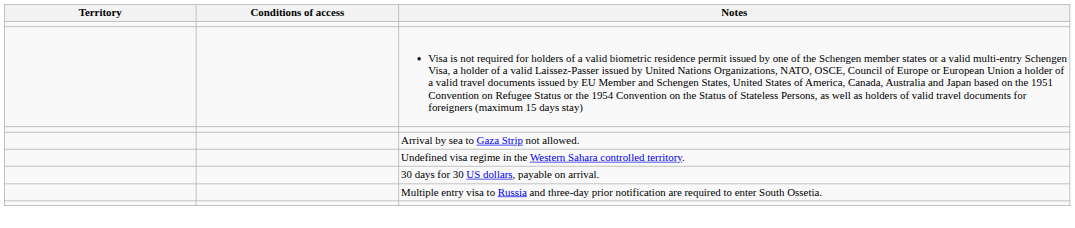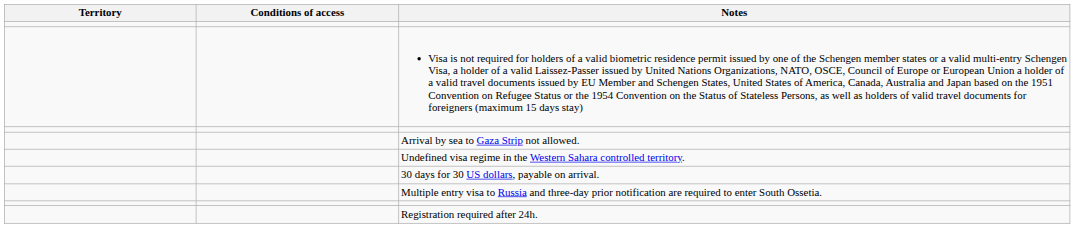 <table class="wikitable" style="text-align: left; table-layout: fixed;">
 <tr>
 <th style="width:18%;">Territory</th>
 <th style="width:19%;">Conditions of access</th>
 <th>Notes</th>
 </tr>
 <tr>
 <td></td>
 <td></td>
 <td></td>
 </tr>
 <tr>
 <td></td>
 <td></td>
 <td><br><ul><li>Visa is not required for holders of a valid biometric residence permit issued by one of the Schengen member states or a valid multi-entry Schengen Visa, a holder of a valid Laissez-Passer issued by United Nations Organizations, NATO, OSCE, Council of Europe or European Union a holder of a valid travel documents issued by EU Member and Schengen States, United States of America, Canada, Australia and Japan based on the 1951 Convention on Refugee Status or the 1954 Convention on the Status of Stateless Persons, as well as holders of valid travel documents for foreigners (maximum 15 days stay)</li></ul></td>
 </tr>
 <tr>
 <td></td>
 <td></td>
 <td></td>
 </tr>
 <tr>
 <td></td>
 <td></td>
 <td>Arrival by sea to <a href='#'>Gaza Strip</a> not allowed.</td>
 </tr>
 <tr>
 <td></td>
 <td></td>
 <td>Undefined visa regime in the <a href='#'>Western Sahara controlled territory</a>.</td>
 </tr>
 <tr>
 <td></td>
 <td></td>
 <td>30 days for 30 <a href='#'>US dollars</a>, payable on arrival.</td>
 </tr>
 <tr>
 <td></td>
 <td></td>
 <td>Multiple entry visa to <a href='#'>Russia</a> and three-day prior notification are required to enter South Ossetia.</td>
 </tr>
 <tr>
 <td></td>
 <td></td>
 <td></td>
 </tr>
+<tr>
+<td></td>
+<td></td>
+<td>Registration required after 24h.</td>
+</tr>
 </table>
